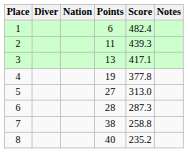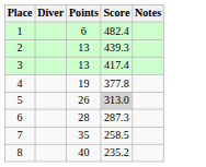 <table class="wikitable sortable" style="text-align:center">
 <tr>
 <th>Place</th>
 <th>Diver</th>
-<th>Nation</th>
 <th>Points</th>
 <th>Score</th>
 <th>Notes</th>
 </tr>
 <tr style="background:#cfc;">
 <td>1</td>
-<td align=left></td>
 <td align=left></td>
 <td>6</td>
 <td>482.4</td>
 <td></td>
 </tr>
 <tr style="background:#cfc;">
 <td>2</td>
 <td align=left></td>
-<td align=left></td>
-<td>11</td>
+<td>13</td>
 <td>439.3</td>
 <td></td>
 </tr>
 <tr style="background:#cfc;">
 <td>3</td>
 <td align=left></td>
-<td align=left></td>
 <td>13</td>
-<td>417.1</td>
+<td>417.4</td>
 <td></td>
 </tr>
 <tr>
 <td>4</td>
-<td align=left></td>
 <td align=left></td>
 <td>19</td>
 <td>377.8</td>
 <td></td>
 </tr>
 <tr>
 <td>5</td>
 <td align=left></td>
-<td align=left></td>
-<td>27</td>
-<td>313.0</td>
+<td>26</td>
+<td style="background: lightgrey;">313.0</td>
 <td></td>
 </tr>
 <tr>
 <td>6</td>
-<td align=left></td>
 <td align=left></td>
 <td>28</td>
 <td>287.3</td>
 <td></td>
 </tr>
 <tr>
 <td>7</td>
 <td align=left></td>
-<td align=left></td>
-<td>38</td>
-<td>258.8</td>
+<td>35</td>
+<td>258.5</td>
 <td></td>
 </tr>
 <tr>
 <td>8</td>
-<td align=left></td>
 <td align=left></td>
 <td>40</td>
 <td>235.2</td>
 <td></td>
 </tr>
 </table>
